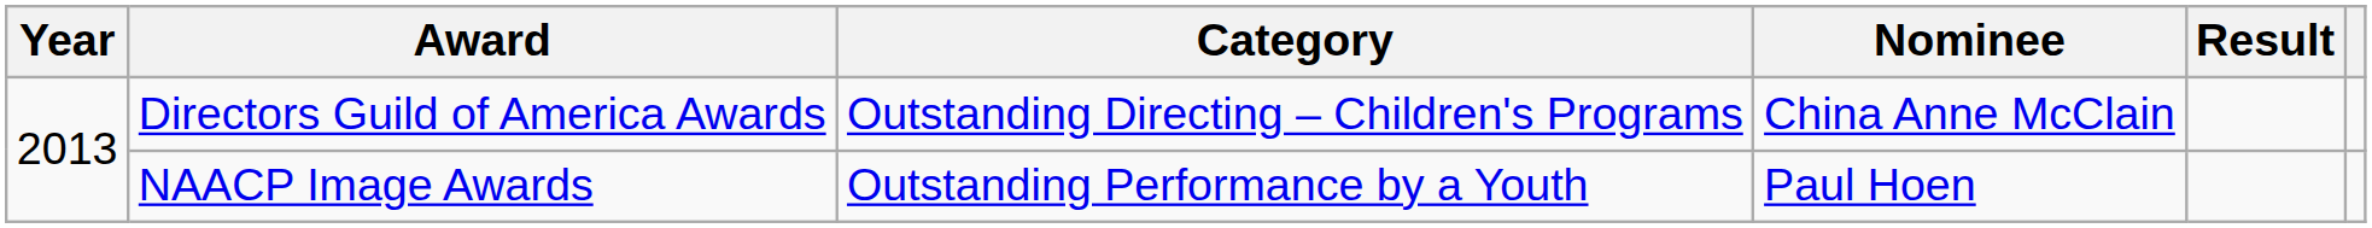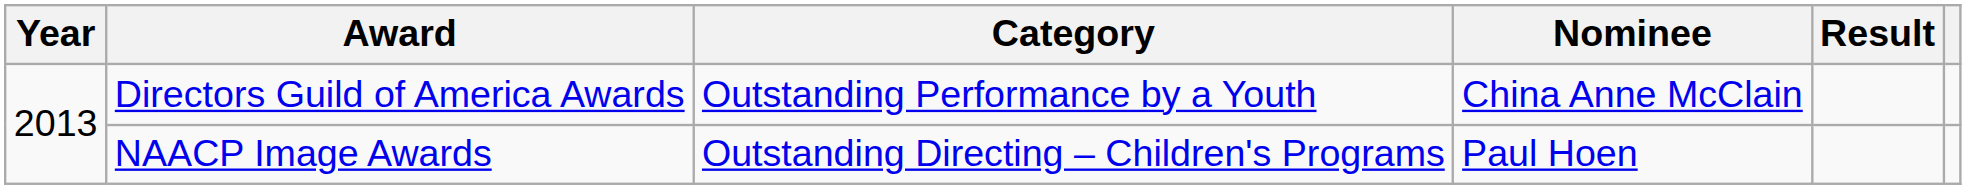 <table class="wikitable">
 <tr>
 <th>Year</th>
 <th>Award</th>
 <th>Category</th>
 <th>Nominee</th>
 <th>Result</th>
 <th></th>
 </tr>
 <tr>
 <td rowspan="2">2013</td>
 <td><a href='#'>Directors Guild of America Awards</a></td>
-<td><a href='#'>Outstanding Directing – Children's Programs</a></td>
+<td><a href='#'>Outstanding Performance by a Youth</a></td>
 <td><a href='#'>China Anne McClain</a></td>
 <td></td>
 <td style="text-align:center;"></td>
 </tr>
 <tr>
 <td><a href='#'>NAACP Image Awards</a></td>
-<td><a href='#'>Outstanding Performance by a Youth</a></td>
+<td><a href='#'>Outstanding Directing – Children's Programs</a></td>
 <td><a href='#'>Paul Hoen</a></td>
 <td></td>
 <td style="text-align:center;"></td>
 </tr>
 </table>
